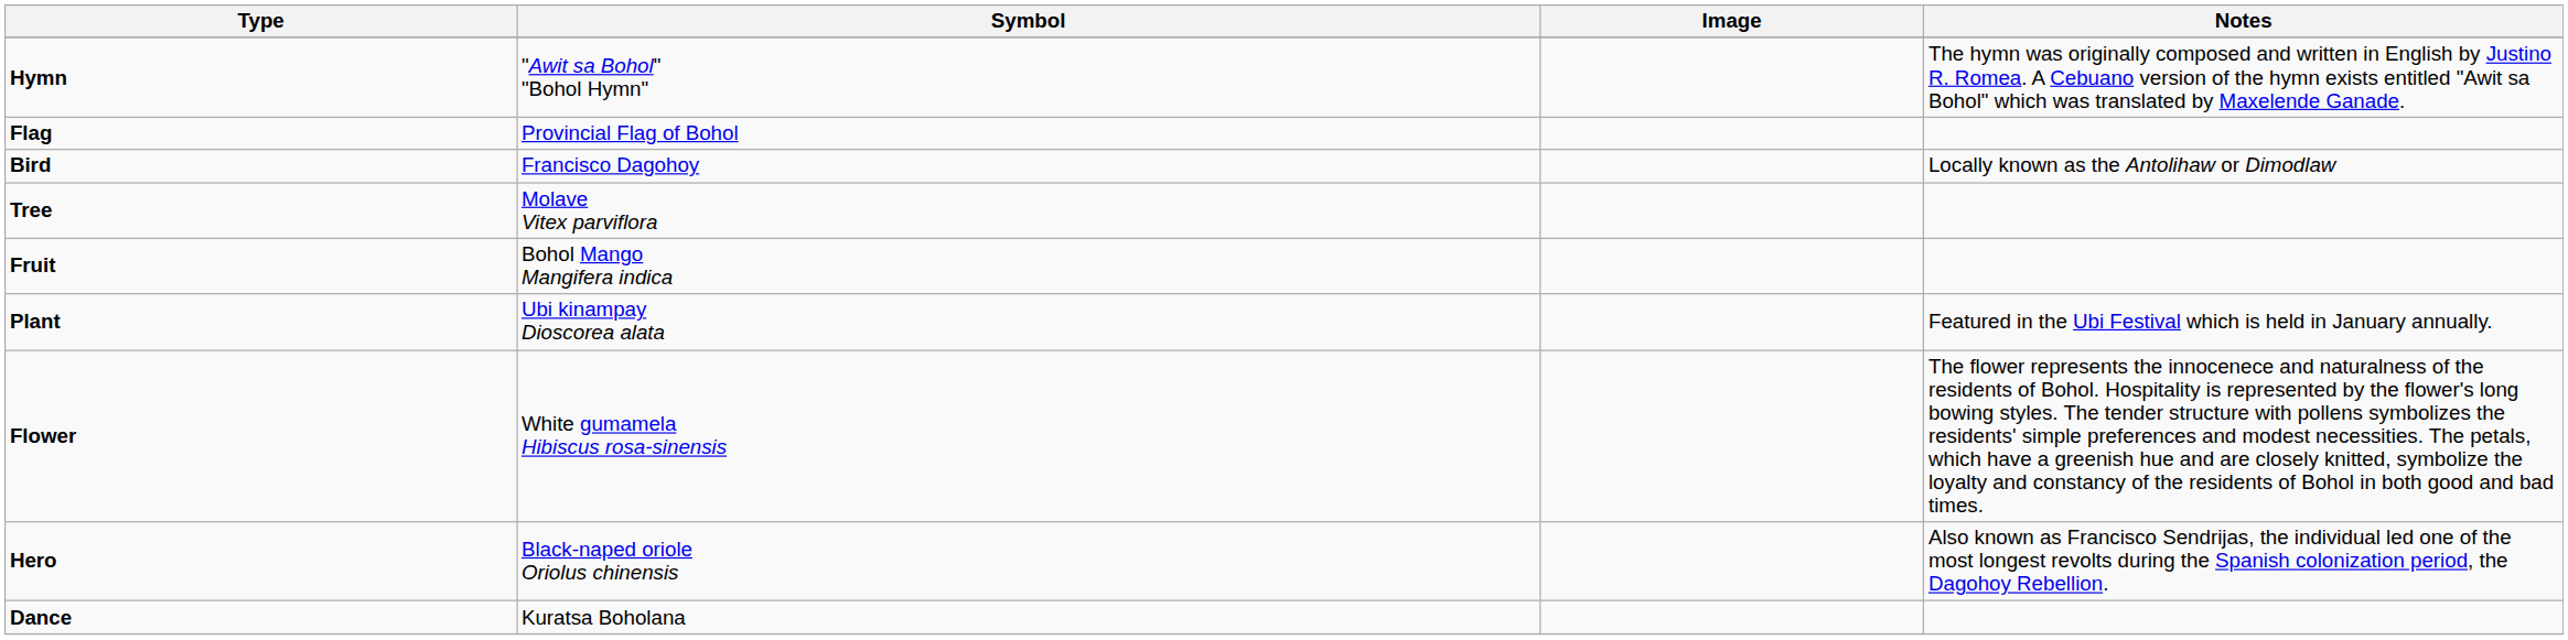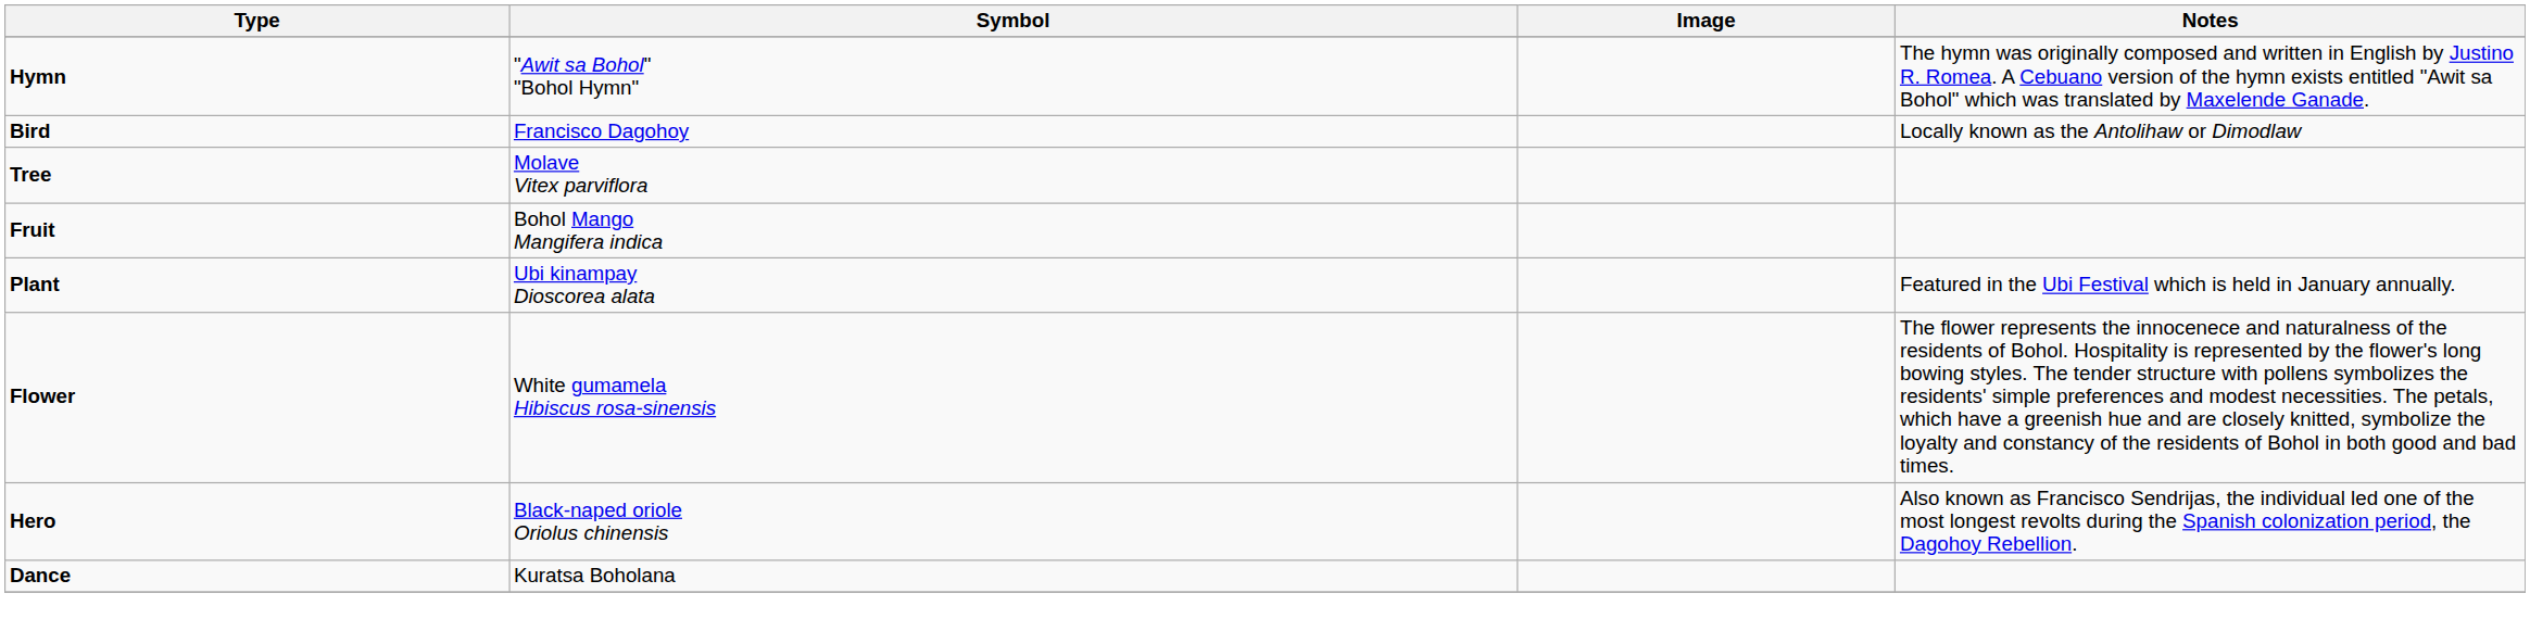 <table class="wikitable" width=100%>
 <tr>
 <th width="20%">Type</th>
 <th width="40%">Symbol</th>
 <th width="15%">Image</th>
 <th width="25%">Notes</th>
 </tr>
 <tr>
 </tr>
 <tr>
 <td><strong>Hymn</strong></td>
 <td>"<em><a href='#'>Awit sa Bohol</a></em>"<br>"Bohol Hymn"</td>
 <td></td>
 <td>The hymn was originally composed and written in English by <a href='#'>Justino R. Romea</a>. A <a href='#'>Cebuano</a> version of the hymn exists entitled "Awit sa Bohol" which was translated by <a href='#'>Maxelende Ganade</a>.</td>
-</tr>
-<tr>
-<td><strong>Flag</strong></td>
-<td><a href='#'>Provincial Flag of Bohol</a></td>
-<td align="center"></td>
-<td></td>
 </tr>
 <tr>
 <td><strong>Bird</strong></td>
 <td><a href='#'>Francisco Dagohoy</a></td>
 <td align="center"></td>
 <td>Locally known as the <em>Antolihaw</em> or <em>Dimodlaw</em></td>
 </tr>
 <tr>
 <td><strong>Tree</strong></td>
 <td><a href='#'>Molave</a><br><em>Vitex parviflora</em></td>
 <td align="center"></td>
 <td></td>
 </tr>
 <tr>
 <td><strong>Fruit</strong></td>
 <td>Bohol <a href='#'>Mango</a><br><em>Mangifera indica</em></td>
 <td align="center"></td>
 <td></td>
 </tr>
 <tr>
 <td><strong>Plant</strong></td>
 <td><a href='#'>Ubi kinampay</a><br><em>Dioscorea alata</em></td>
 <td align="center"></td>
 <td>Featured in the <a href='#'>Ubi Festival</a> which is held in January annually.</td>
 </tr>
 <tr>
 <td><strong>Flower</strong></td>
 <td>White <a href='#'>gumamela</a><br><em><a href='#'>Hibiscus rosa-sinensis</a></em></td>
 <td align="center"><br></td>
 <td>The flower represents the innocenece and naturalness of the residents of Bohol. Hospitality is represented by the flower's long bowing styles. The tender structure with pollens symbolizes the residents' simple preferences and modest necessities. The petals, which have a greenish hue and are closely knitted, symbolize the loyalty and constancy of the residents of Bohol in both good and bad times.</td>
 </tr>
 <tr>
 <td><strong>Hero</strong></td>
 <td><a href='#'>Black-naped oriole</a><br><em>Oriolus chinensis</em></td>
 <td align="center"></td>
 <td>Also known as Francisco Sendrijas, the individual led one of the most longest revolts during the <a href='#'>Spanish colonization period</a>, the <a href='#'>Dagohoy Rebellion</a>.</td>
 </tr>
 <tr>
 <td><strong>Dance</strong></td>
 <td>Kuratsa Boholana</td>
 <td align="center"></td>
 <td></td>
 </tr>
 <tr>
 </tr>
 </table>
